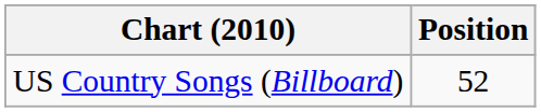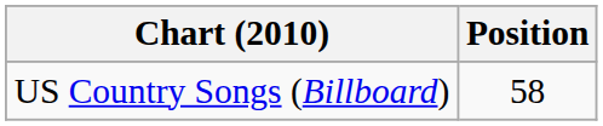 <table class="wikitable sortable">
 <tr>
 <th scope="col">Chart (2010)</th>
 <th scope="col">Position</th>
 </tr>
 <tr>
 <td>US <a href='#'>Country Songs</a> (<em><a href='#'>Billboard</a></em>)</td>
-<td align="center">52</td>
+<td align="center">58</td>
 </tr>
 </table>
